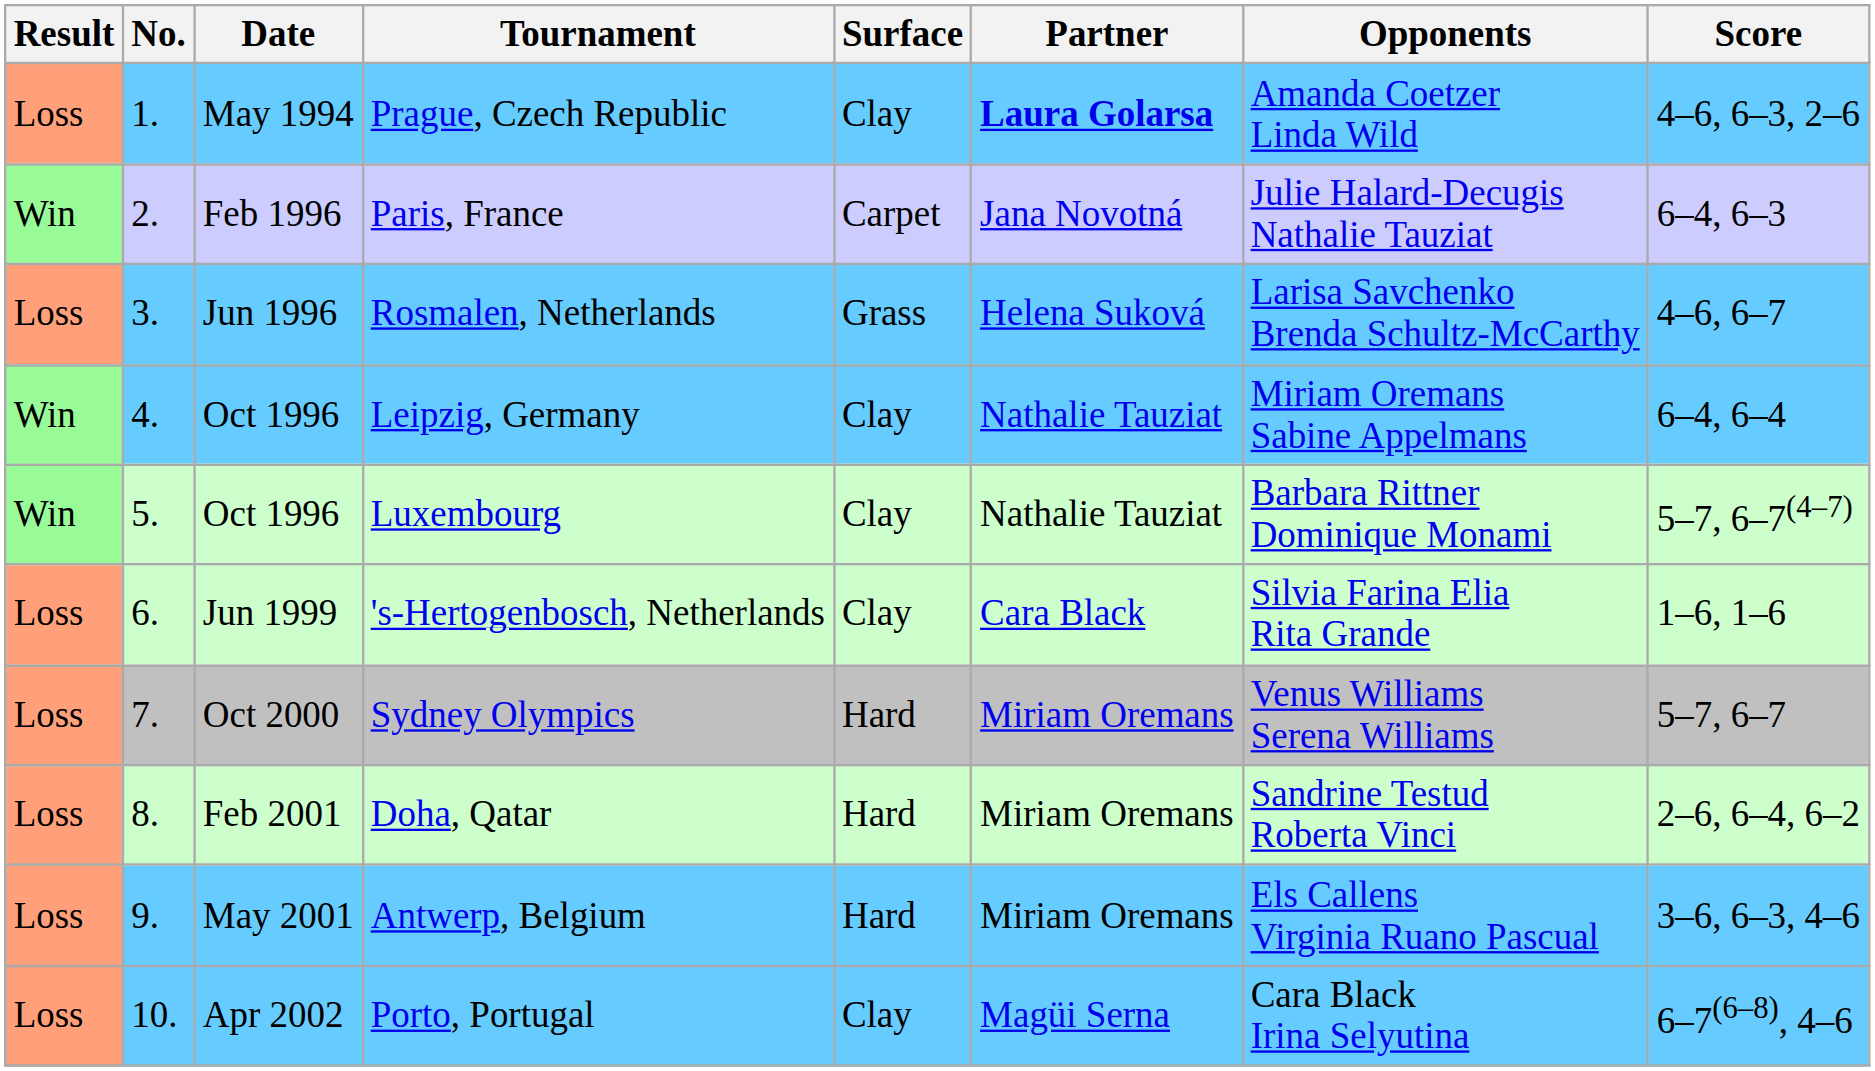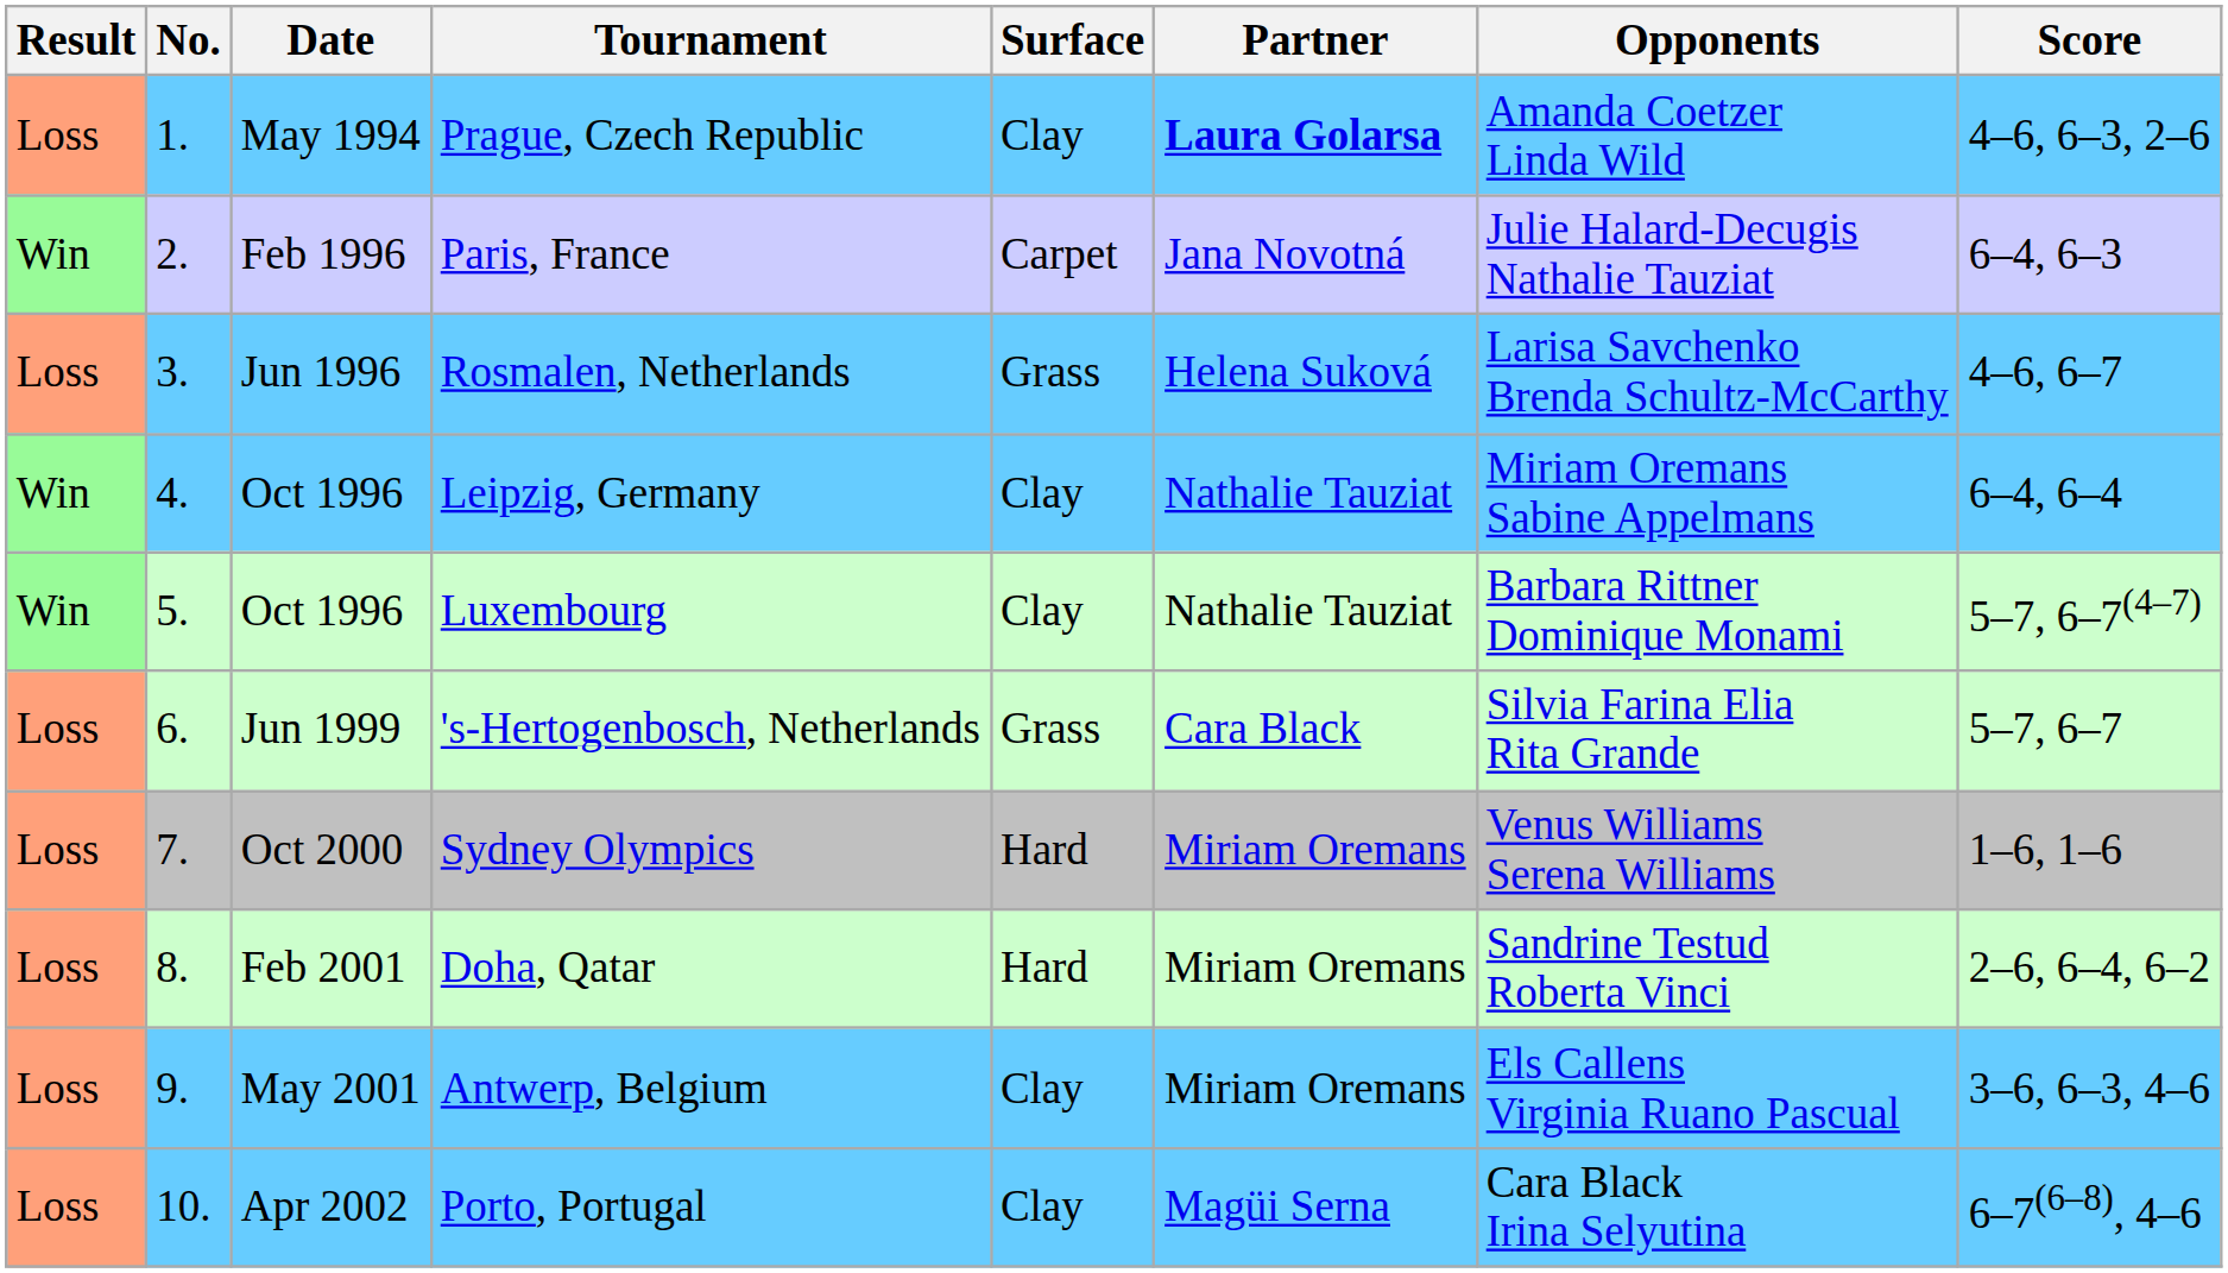 <table class="sortable wikitable">
 <tr>
 <th>Result</th>
 <th>No.</th>
 <th>Date</th>
 <th>Tournament</th>
 <th>Surface</th>
 <th>Partner</th>
 <th>Opponents</th>
 <th>Score</th>
 </tr>
 <tr bgcolor="66CCFF">
 <td style="background:#ffa07a;">Loss</td>
 <td>1.</td>
 <td>May 1994</td>
 <td><a href='#'>Prague</a>, Czech Republic</td>
 <td>Clay</td>
 <td><strong> <a href='#'>Laura Golarsa</a></strong></td>
 <td> <a href='#'>Amanda Coetzer</a> <br>  <a href='#'>Linda Wild</a></td>
 <td>4–6, 6–3, 2–6</td>
 </tr>
 <tr bgcolor="ccccff">
 <td style="background:#98fb98;">Win</td>
 <td>2.</td>
 <td>Feb 1996</td>
 <td><a href='#'>Paris</a>, France</td>
 <td>Carpet</td>
 <td> <a href='#'>Jana Novotná</a></td>
 <td> <a href='#'>Julie Halard-Decugis</a> <br>  <a href='#'>Nathalie Tauziat</a></td>
 <td>6–4, 6–3</td>
 </tr>
 <tr bgcolor="66CCFF">
 <td style="background:#ffa07a;">Loss</td>
 <td>3.</td>
 <td>Jun 1996</td>
 <td><a href='#'>Rosmalen</a>, Netherlands</td>
 <td>Grass</td>
 <td> <a href='#'>Helena Suková</a></td>
 <td> <a href='#'>Larisa Savchenko</a> <br>  <a href='#'>Brenda Schultz-McCarthy</a></td>
 <td>4–6, 6–7</td>
 </tr>
 <tr bgcolor="66CCFF">
 <td style="background:#98fb98;">Win</td>
 <td>4.</td>
 <td>Oct 1996</td>
 <td><a href='#'>Leipzig</a>, Germany</td>
 <td>Clay</td>
 <td> <a href='#'>Nathalie Tauziat</a></td>
 <td> <a href='#'>Miriam Oremans</a> <br>  <a href='#'>Sabine Appelmans</a></td>
 <td>6–4, 6–4</td>
 </tr>
 <tr bgcolor="CCFFCC">
 <td style="background:#98fb98;">Win</td>
 <td>5.</td>
 <td>Oct 1996</td>
 <td><a href='#'>Luxembourg</a></td>
 <td>Clay</td>
 <td> Nathalie Tauziat</td>
 <td> <a href='#'>Barbara Rittner</a> <br>  <a href='#'>Dominique Monami</a></td>
 <td>5–7, 6–7<sup>(4–7)</sup></td>
 </tr>
 <tr bgcolor="CCFFCC">
 <td style="background:#ffa07a;">Loss</td>
 <td>6.</td>
 <td>Jun 1999</td>
 <td><a href='#'>'s-Hertogenbosch</a>, Netherlands</td>
-<td>Clay</td>
+<td>Grass</td>
 <td> <a href='#'>Cara Black</a></td>
 <td> <a href='#'>Silvia Farina Elia</a> <br>  <a href='#'>Rita Grande</a></td>
-<td>1–6, 1–6</td>
+<td>5–7, 6–7</td>
 </tr>
 <tr bgcolor=silver>
 <td style="background:#ffa07a;">Loss</td>
 <td>7.</td>
 <td>Oct 2000</td>
 <td><a href='#'>Sydney Olympics</a></td>
 <td>Hard</td>
 <td> <a href='#'>Miriam Oremans</a></td>
 <td> <a href='#'>Venus Williams</a> <br>  <a href='#'>Serena Williams</a></td>
-<td>5–7, 6–7</td>
+<td>1–6, 1–6</td>
 </tr>
 <tr bgcolor="CCFFCC">
 <td style="background:#ffa07a;">Loss</td>
 <td>8.</td>
 <td>Feb 2001</td>
 <td><a href='#'>Doha</a>, Qatar</td>
 <td>Hard</td>
 <td> Miriam Oremans</td>
 <td> <a href='#'>Sandrine Testud</a> <br>  <a href='#'>Roberta Vinci</a></td>
 <td>2–6, 6–4, 6–2</td>
 </tr>
 <tr bgcolor="66CCFF">
 <td style="background:#ffa07a;">Loss</td>
 <td>9.</td>
 <td>May 2001</td>
 <td><a href='#'>Antwerp</a>, Belgium</td>
-<td>Hard</td>
+<td>Clay</td>
 <td> Miriam Oremans</td>
 <td> <a href='#'>Els Callens</a> <br>  <a href='#'>Virginia Ruano Pascual</a></td>
 <td>3–6, 6–3, 4–6</td>
 </tr>
 <tr bgcolor="66CCFF">
 <td style="background:#ffa07a;">Loss</td>
 <td>10.</td>
 <td>Apr 2002</td>
 <td><a href='#'>Porto</a>, Portugal</td>
 <td>Clay</td>
 <td> <a href='#'>Magüi Serna</a></td>
 <td> Cara Black <br>  <a href='#'>Irina Selyutina</a></td>
 <td>6–7<sup>(6–8)</sup>, 4–6</td>
 </tr>
 </table>
